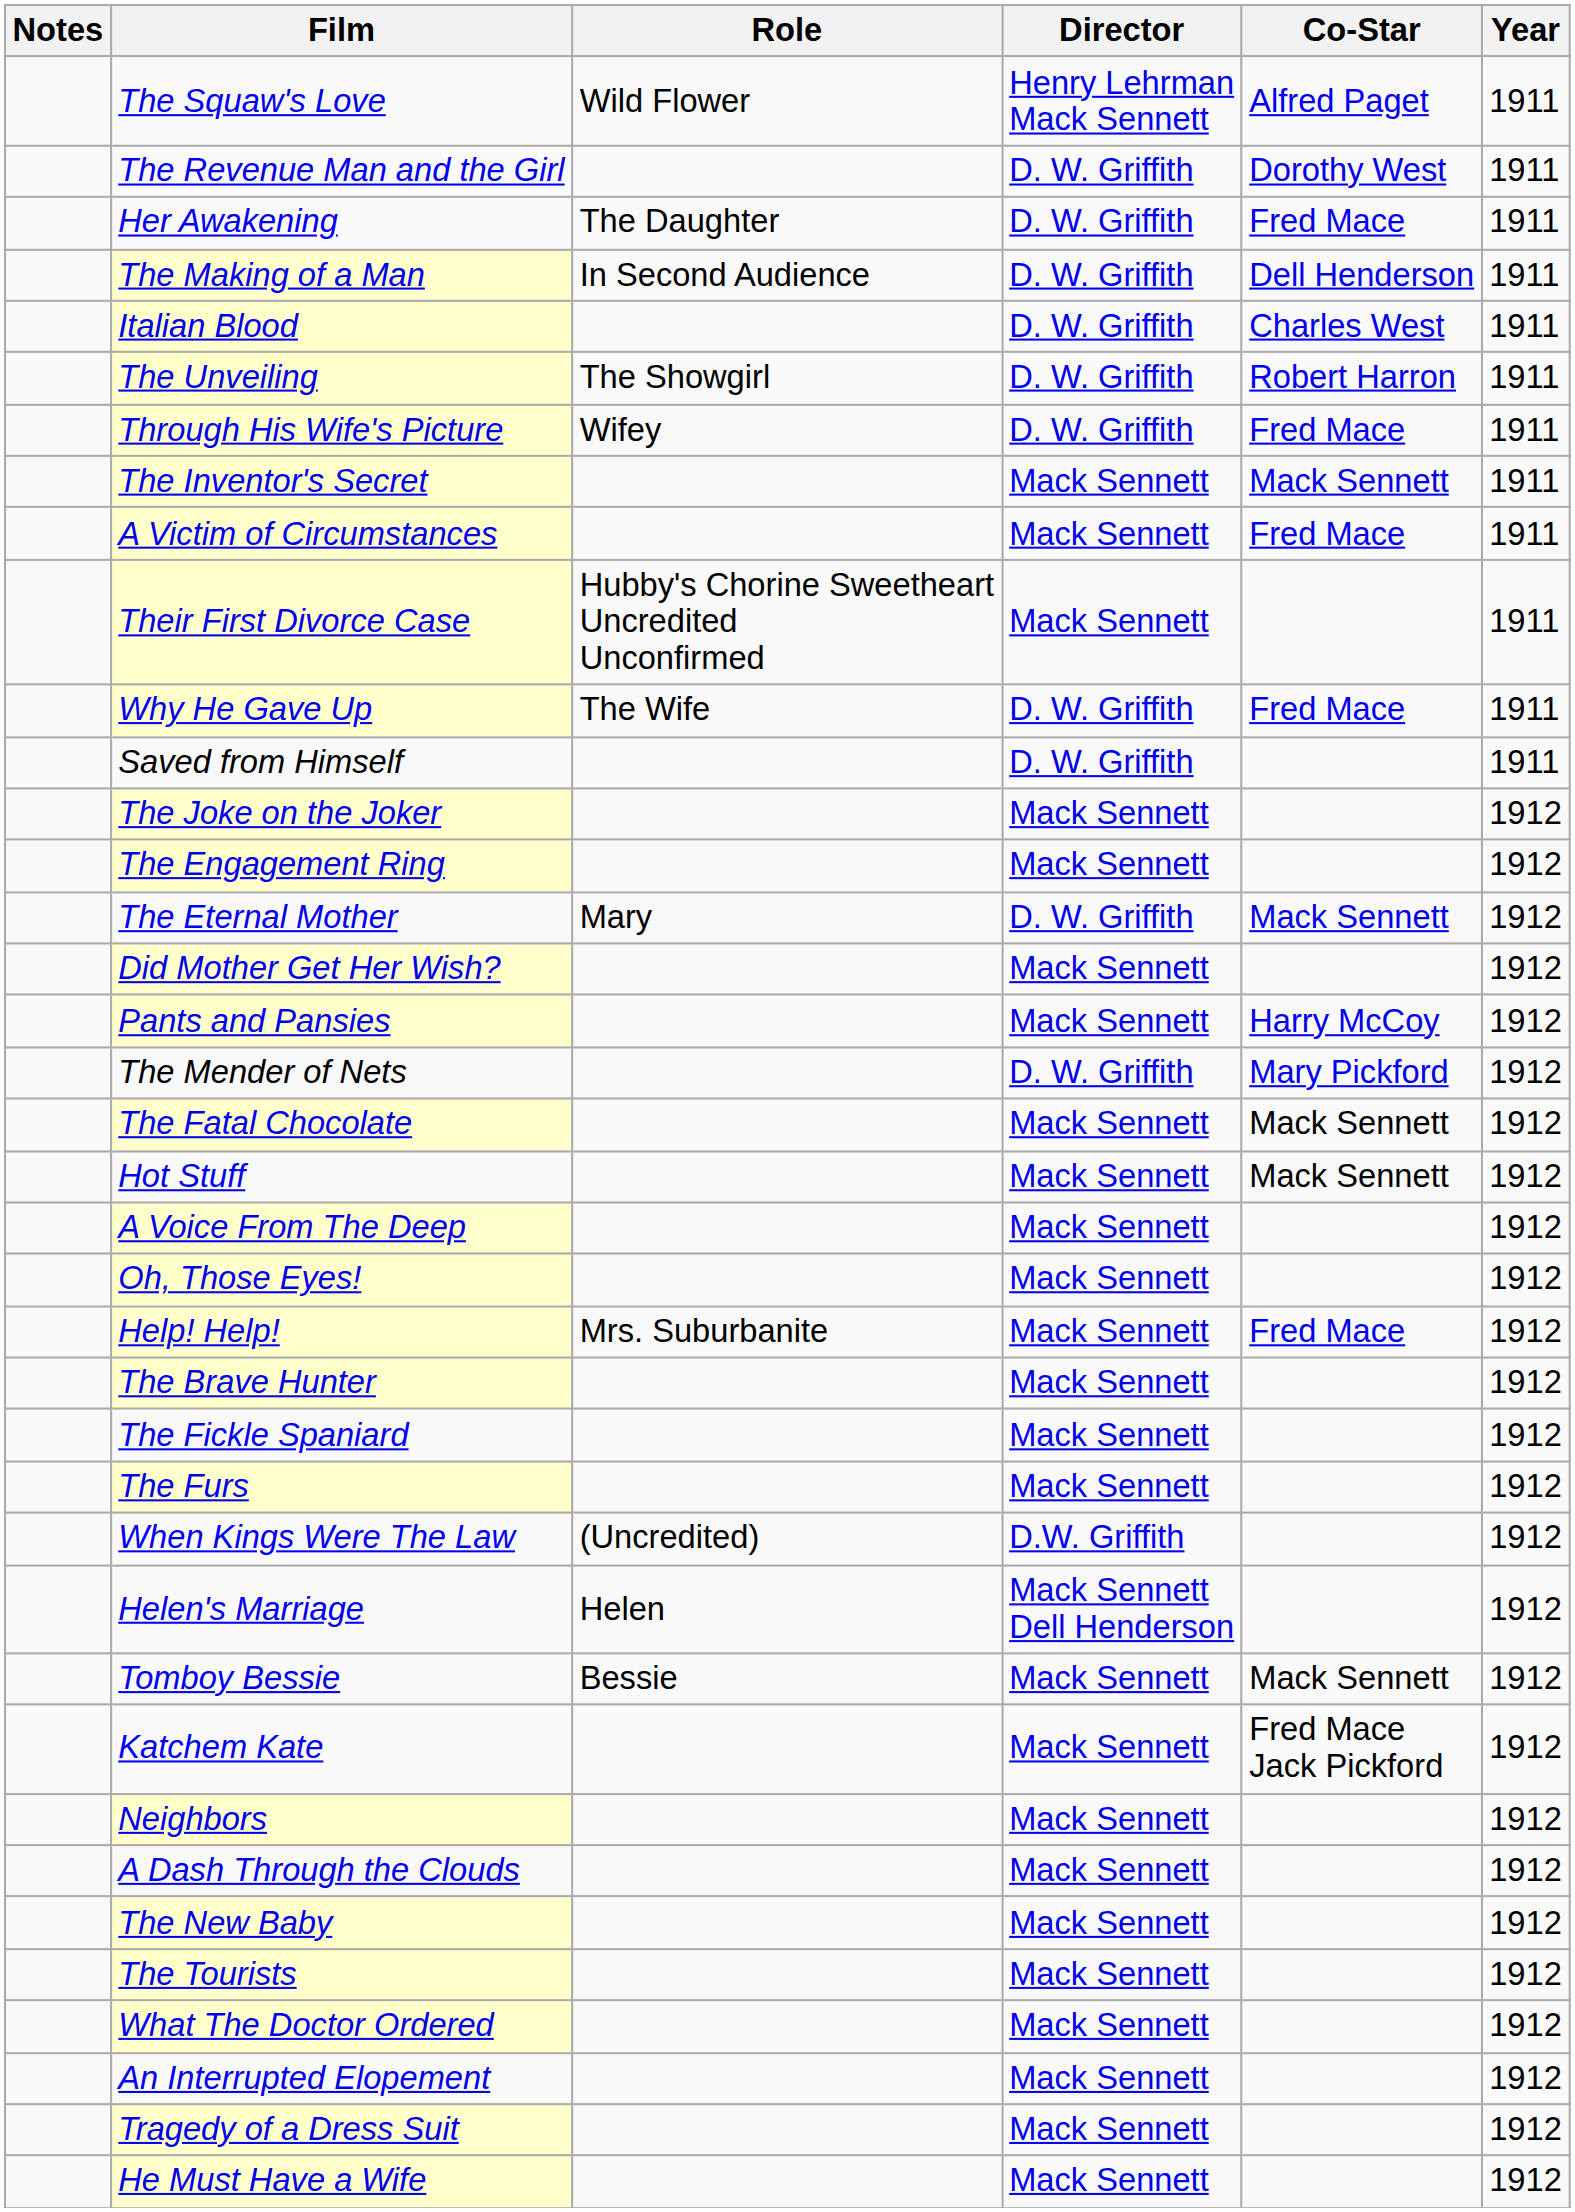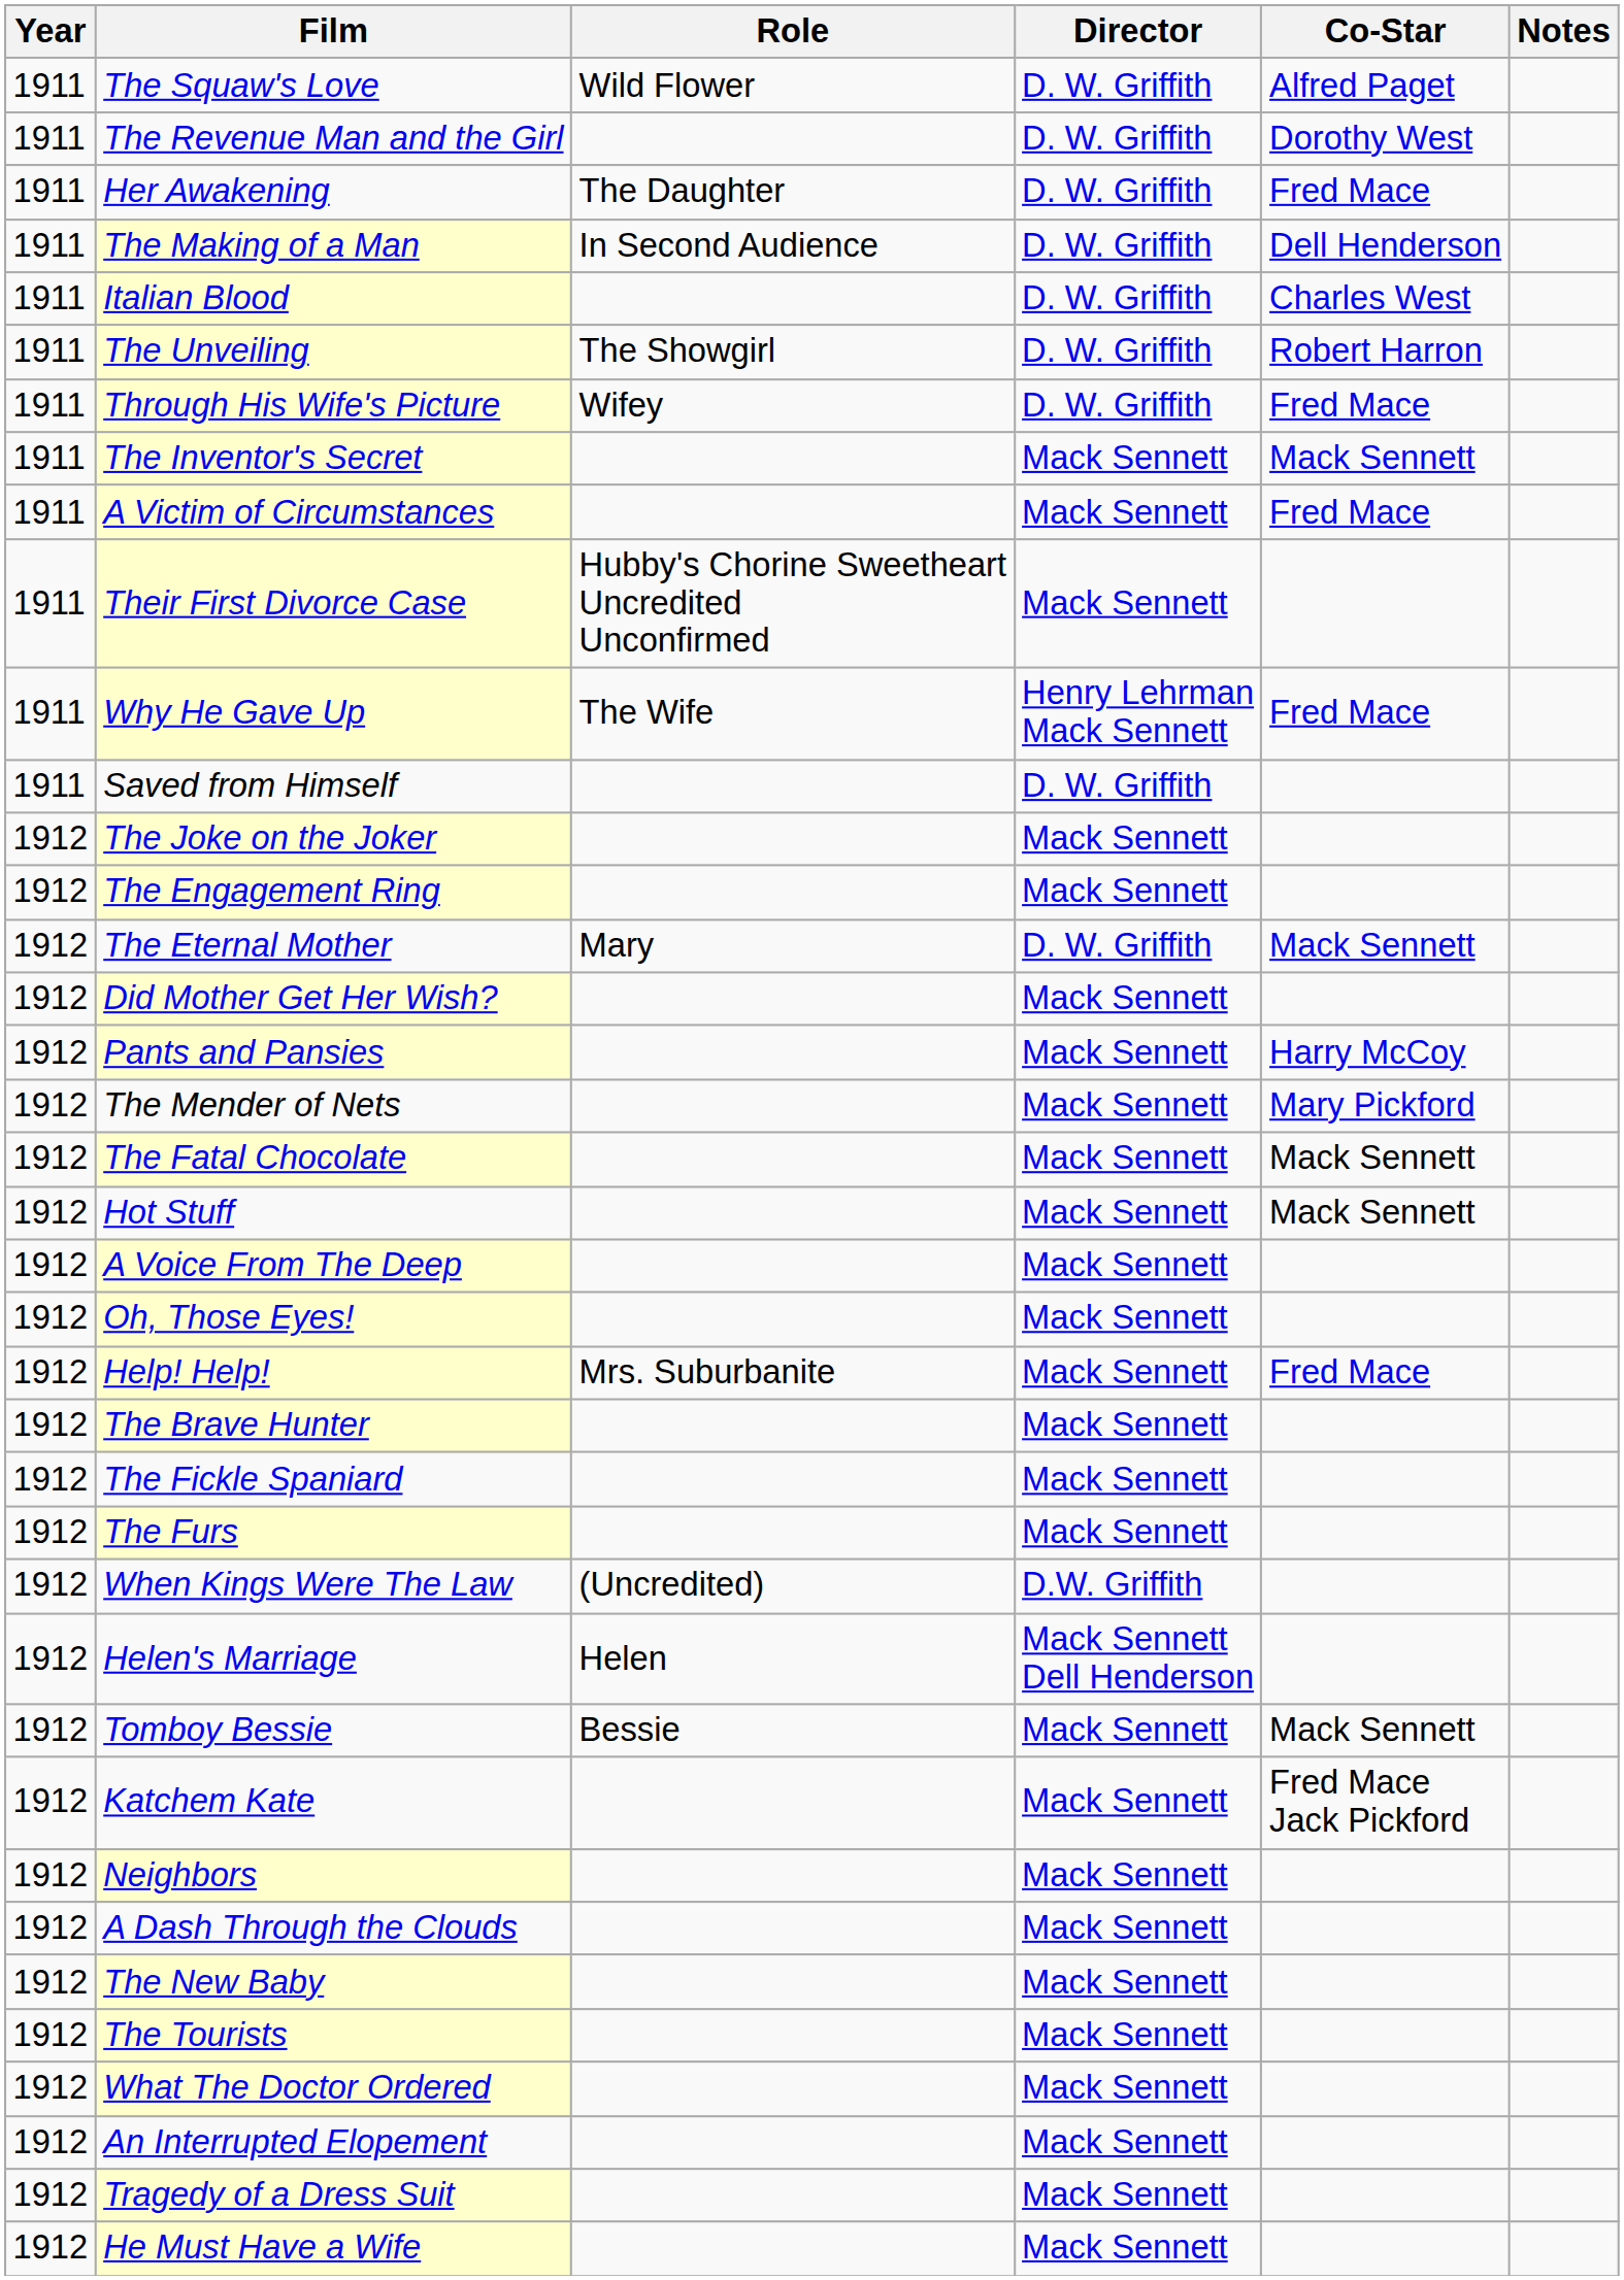 <table class="wikitable sortable">
 <tr>
-<th class="unsortable">Notes</th>
+<th>Year</th>
 <th>Film</th>
 <th>Role</th>
 <th>Director</th>
 <th>Co-Star</th>
-<th>Year</th>
+<th class="unsortable">Notes</th>
 </tr>
 <tr>
-<td></td>
+<td>1911</td>
 <td><em><a href='#'>The Squaw's Love</a></em></td>
 <td>Wild Flower</td>
-<td><a href='#'>Henry Lehrman</a><br><a href='#'>Mack Sennett</a></td>
+<td><a href='#'>D. W. Griffith</a></td>
 <td><a href='#'>Alfred Paget</a></td>
-<td>1911</td>
+<td></td>
 </tr>
 <tr>
-<td></td>
+<td>1911</td>
 <td><em><a href='#'>The Revenue Man and the Girl</a></em></td>
 <td></td>
 <td><a href='#'>D. W. Griffith</a></td>
 <td><a href='#'>Dorothy West</a></td>
-<td>1911</td>
+<td></td>
 </tr>
 <tr>
-<td></td>
+<td>1911</td>
 <td><em><a href='#'>Her Awakening</a></em></td>
 <td>The Daughter</td>
 <td><a href='#'>D. W. Griffith</a></td>
 <td><a href='#'>Fred Mace</a></td>
-<td>1911</td>
+<td></td>
 </tr>
 <tr>
-<td></td>
+<td>1911</td>
 <td style="background:#ffc;"><em><a href='#'>The Making of a Man</a></em> </td>
 <td>In Second Audience</td>
 <td><a href='#'>D. W. Griffith</a></td>
 <td><a href='#'>Dell Henderson</a></td>
-<td>1911</td>
+<td></td>
 </tr>
 <tr>
-<td></td>
+<td>1911</td>
 <td style="background:#ffc;"><em><a href='#'>Italian Blood</a></em> </td>
 <td></td>
 <td><a href='#'>D. W. Griffith</a></td>
 <td><a href='#'>Charles West</a></td>
-<td>1911</td>
+<td></td>
 </tr>
 <tr>
-<td></td>
+<td>1911</td>
 <td style="background:#ffc;"><em><a href='#'>The Unveiling</a></em> </td>
 <td>The Showgirl</td>
 <td><a href='#'>D. W. Griffith</a></td>
 <td><a href='#'>Robert Harron</a></td>
-<td>1911</td>
+<td></td>
 </tr>
 <tr>
-<td></td>
+<td>1911</td>
 <td style="background:#ffc;"><em><a href='#'>Through His Wife's Picture</a></em> </td>
 <td>Wifey</td>
 <td><a href='#'>D. W. Griffith</a></td>
 <td><a href='#'>Fred Mace</a></td>
-<td>1911</td>
+<td></td>
 </tr>
 <tr>
-<td></td>
+<td>1911</td>
 <td style="background:#ffc;"><em><a href='#'>The Inventor's Secret</a></em> </td>
 <td></td>
 <td><a href='#'>Mack Sennett</a></td>
 <td><a href='#'>Mack Sennett</a></td>
-<td>1911</td>
+<td></td>
 </tr>
 <tr>
-<td></td>
+<td>1911</td>
 <td style="background:#ffc;"><em><a href='#'>A Victim of Circumstances</a></em> </td>
 <td></td>
 <td><a href='#'>Mack Sennett</a></td>
 <td><a href='#'>Fred Mace</a></td>
-<td>1911</td>
+<td></td>
 </tr>
 <tr>
-<td></td>
+<td>1911</td>
 <td style="background:#ffc;"><em><a href='#'>Their First Divorce Case</a></em> </td>
 <td>Hubby's Chorine Sweetheart<br>Uncredited<br>Unconfirmed</td>
 <td><a href='#'>Mack Sennett</a></td>
 <td></td>
-<td>1911</td>
+<td></td>
 </tr>
 <tr>
-<td></td>
+<td>1911</td>
 <td style="background:#ffc;"><em><a href='#'>Why He Gave Up</a></em> </td>
 <td>The Wife</td>
-<td><a href='#'>D. W. Griffith</a></td>
+<td><a href='#'>Henry Lehrman</a><br><a href='#'>Mack Sennett</a></td>
 <td><a href='#'>Fred Mace</a></td>
-<td>1911</td>
+<td></td>
 </tr>
 <tr>
-<td></td>
+<td>1911</td>
 <td><em>Saved from Himself</em></td>
 <td></td>
 <td><a href='#'>D. W. Griffith</a></td>
 <td></td>
-<td>1911</td>
+<td></td>
 </tr>
 <tr>
-<td></td>
+<td>1912</td>
 <td style="background:#ffc;"><em><a href='#'>The Joke on the Joker</a></em> </td>
 <td></td>
 <td><a href='#'>Mack Sennett</a></td>
 <td></td>
-<td>1912</td>
+<td></td>
 </tr>
 <tr>
-<td></td>
+<td>1912</td>
 <td style="background:#ffc;"><em><a href='#'>The Engagement Ring</a></em> </td>
 <td></td>
 <td><a href='#'>Mack Sennett</a></td>
 <td></td>
-<td>1912</td>
+<td></td>
 </tr>
 <tr>
-<td></td>
+<td>1912</td>
 <td><em><a href='#'>The Eternal Mother</a></em></td>
 <td>Mary</td>
 <td><a href='#'>D. W. Griffith</a></td>
 <td><a href='#'>Mack Sennett</a></td>
-<td>1912</td>
+<td></td>
 </tr>
 <tr>
-<td></td>
+<td>1912</td>
 <td style="background:#ffc;"><em><a href='#'>Did Mother Get Her Wish?</a></em> </td>
 <td></td>
 <td><a href='#'>Mack Sennett</a></td>
 <td></td>
-<td>1912</td>
+<td></td>
 </tr>
 <tr>
-<td></td>
+<td>1912</td>
 <td style="background:#ffc;"><em><a href='#'>Pants and Pansies</a></em> </td>
 <td></td>
 <td><a href='#'>Mack Sennett</a></td>
 <td><a href='#'>Harry McCoy</a></td>
-<td>1912</td>
+<td></td>
 </tr>
 <tr>
-<td></td>
+<td>1912</td>
 <td><em>The Mender of Nets</em></td>
 <td></td>
-<td><a href='#'>D. W. Griffith</a></td>
+<td><a href='#'>Mack Sennett</a></td>
 <td><a href='#'>Mary Pickford</a></td>
-<td>1912</td>
+<td></td>
 </tr>
 <tr>
-<td></td>
+<td>1912</td>
 <td style="background:#ffc;"><em><a href='#'>The Fatal Chocolate</a></em> </td>
 <td></td>
 <td><a href='#'>Mack Sennett</a></td>
 <td>Mack Sennett</td>
-<td>1912</td>
+<td></td>
 </tr>
 <tr>
-<td></td>
+<td>1912</td>
 <td><a href='#'><em>Hot Stuff</em></a></td>
 <td></td>
 <td><a href='#'>Mack Sennett</a></td>
 <td>Mack Sennett</td>
-<td>1912</td>
+<td></td>
 </tr>
 <tr>
-<td></td>
+<td>1912</td>
 <td style="background:#ffc;"><em><a href='#'>A Voice From The Deep</a></em> </td>
 <td></td>
 <td><a href='#'>Mack Sennett</a></td>
 <td></td>
-<td>1912</td>
+<td></td>
 </tr>
 <tr>
-<td></td>
+<td>1912</td>
 <td style="background:#ffc;"><em><a href='#'>Oh, Those Eyes!</a></em> </td>
 <td></td>
 <td><a href='#'>Mack Sennett</a></td>
 <td></td>
-<td>1912</td>
+<td></td>
 </tr>
 <tr>
-<td></td>
+<td>1912</td>
 <td style="background:#ffc;"><em><a href='#'>Help! Help!</a></em> </td>
 <td>Mrs. Suburbanite</td>
 <td><a href='#'>Mack Sennett</a></td>
 <td><a href='#'>Fred Mace</a></td>
-<td>1912</td>
+<td></td>
 </tr>
 <tr>
-<td></td>
+<td>1912</td>
 <td style="background:#ffc;"><em><a href='#'>The Brave Hunter</a></em> </td>
 <td></td>
 <td><a href='#'>Mack Sennett</a></td>
 <td></td>
-<td>1912</td>
+<td></td>
 </tr>
 <tr>
-<td></td>
+<td>1912</td>
 <td><em><a href='#'>The Fickle Spaniard</a></em></td>
 <td></td>
 <td><a href='#'>Mack Sennett</a></td>
 <td></td>
-<td>1912</td>
+<td></td>
 </tr>
 <tr>
-<td></td>
+<td>1912</td>
 <td style="background:#ffc;"><em><a href='#'>The Furs</a></em> </td>
 <td></td>
 <td><a href='#'>Mack Sennett</a></td>
 <td></td>
-<td>1912</td>
+<td></td>
 </tr>
 <tr>
-<td></td>
+<td>1912</td>
 <td><em><a href='#'>When Kings Were The Law</a></em></td>
 <td>(Uncredited)</td>
 <td><a href='#'>D.W. Griffith</a></td>
 <td></td>
-<td>1912</td>
+<td></td>
 </tr>
 <tr>
-<td></td>
+<td>1912</td>
 <td><em><a href='#'>Helen's Marriage</a></em></td>
 <td>Helen</td>
 <td><a href='#'>Mack Sennett</a> <br> <a href='#'>Dell Henderson</a></td>
 <td></td>
-<td>1912</td>
+<td></td>
 </tr>
 <tr>
-<td></td>
+<td>1912</td>
 <td><em><a href='#'>Tomboy Bessie</a></em></td>
 <td>Bessie</td>
 <td><a href='#'>Mack Sennett</a></td>
 <td>Mack Sennett</td>
-<td>1912</td>
+<td></td>
 </tr>
 <tr>
-<td></td>
+<td>1912</td>
 <td><em><a href='#'>Katchem Kate</a></em></td>
 <td></td>
 <td><a href='#'>Mack Sennett</a></td>
 <td>Fred Mace <br> Jack Pickford</td>
-<td>1912</td>
+<td></td>
 </tr>
 <tr>
-<td></td>
+<td>1912</td>
 <td style="background:#ffc;"><a href='#'><em>Neighbors</em></a> </td>
 <td></td>
 <td><a href='#'>Mack Sennett</a></td>
 <td></td>
-<td>1912</td>
+<td></td>
 </tr>
 <tr>
-<td></td>
+<td>1912</td>
 <td><em><a href='#'>A Dash Through the Clouds</a></em></td>
 <td></td>
 <td><a href='#'>Mack Sennett</a></td>
 <td></td>
-<td>1912</td>
+<td></td>
 </tr>
 <tr>
-<td></td>
+<td>1912</td>
 <td style="background:#ffc;"><em><a href='#'>The New Baby</a></em> </td>
 <td></td>
 <td><a href='#'>Mack Sennett</a></td>
 <td></td>
-<td>1912</td>
+<td></td>
 </tr>
 <tr>
-<td></td>
+<td>1912</td>
 <td style="background:#ffc;"><em><a href='#'>The Tourists</a></em> </td>
 <td></td>
 <td><a href='#'>Mack Sennett</a></td>
 <td></td>
-<td>1912</td>
+<td></td>
 </tr>
 <tr>
-<td></td>
+<td>1912</td>
 <td style="background:#ffc;"><em><a href='#'>What The Doctor Ordered</a></em> </td>
 <td></td>
 <td><a href='#'>Mack Sennett</a></td>
 <td></td>
-<td>1912</td>
+<td></td>
 </tr>
 <tr>
-<td></td>
+<td>1912</td>
 <td><em><a href='#'>An Interrupted Elopement</a></em></td>
 <td></td>
 <td><a href='#'>Mack Sennett</a></td>
 <td></td>
-<td>1912</td>
+<td></td>
 </tr>
 <tr>
-<td></td>
+<td>1912</td>
 <td style="background:#ffc;"><em><a href='#'>Tragedy of a Dress Suit</a></em> </td>
 <td></td>
 <td><a href='#'>Mack Sennett</a></td>
 <td></td>
-<td>1912</td>
+<td></td>
 </tr>
 <tr>
-<td></td>
+<td>1912</td>
 <td style="background:#ffc;"><em><a href='#'>He Must Have a Wife</a></em> </td>
 <td></td>
 <td><a href='#'>Mack Sennett</a></td>
 <td></td>
-<td>1912</td>
+<td></td>
 </tr>
 </table>
